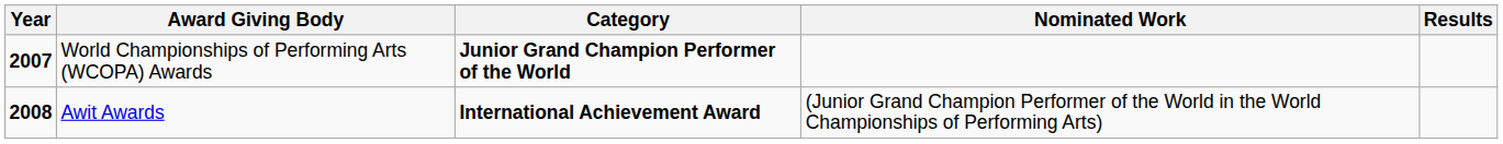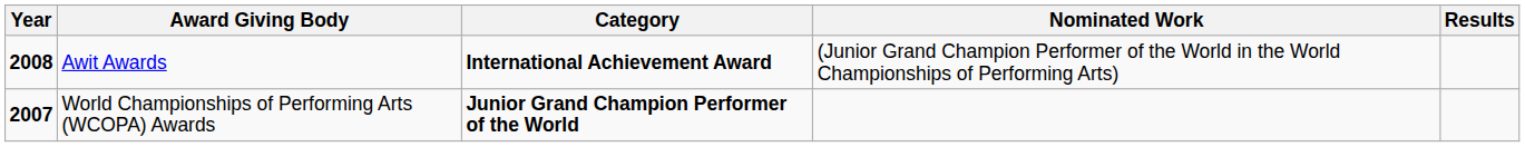 <table class="wikitable">
 <tr>
 <th>Year</th>
 <th>Award Giving Body</th>
 <th>Category</th>
 <th>Nominated Work</th>
 <th>Results</th>
 </tr>
 <tr>
+<td><strong>2008</strong></td>
+<td><a href='#'>Awit Awards</a></td>
+<td><strong>International Achievement Award</strong></td>
+<td>(Junior Grand Champion Performer of the World in the World Championships of Performing Arts)</td>
+<td></td>
+</tr>
+<tr>
 <td><strong>2007</strong></td>
 <td>World Championships of Performing Arts (WCOPA) Awards</td>
 <td><strong>Junior Grand Champion Performer of the World</strong></td>
 <td></td>
 <td></td>
 </tr>
-<tr>
-<td><strong>2008</strong></td>
-<td><a href='#'>Awit Awards</a></td>
-<td><strong>International Achievement Award</strong></td>
-<td>(Junior Grand Champion Performer of the World in the World Championships of Performing Arts)</td>
-<td></td>
-</tr>
 </table>
